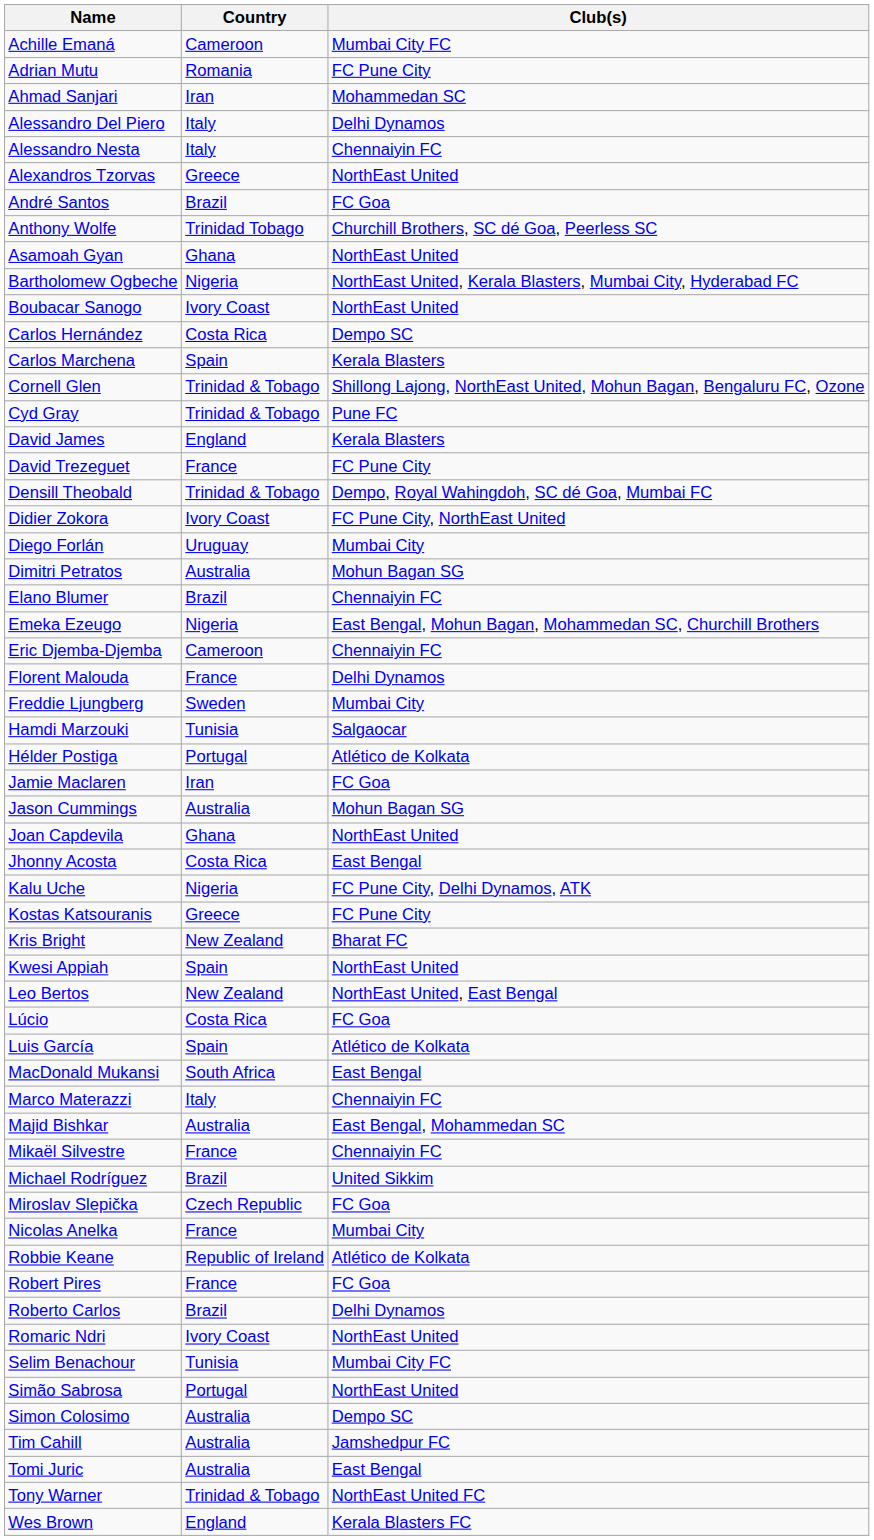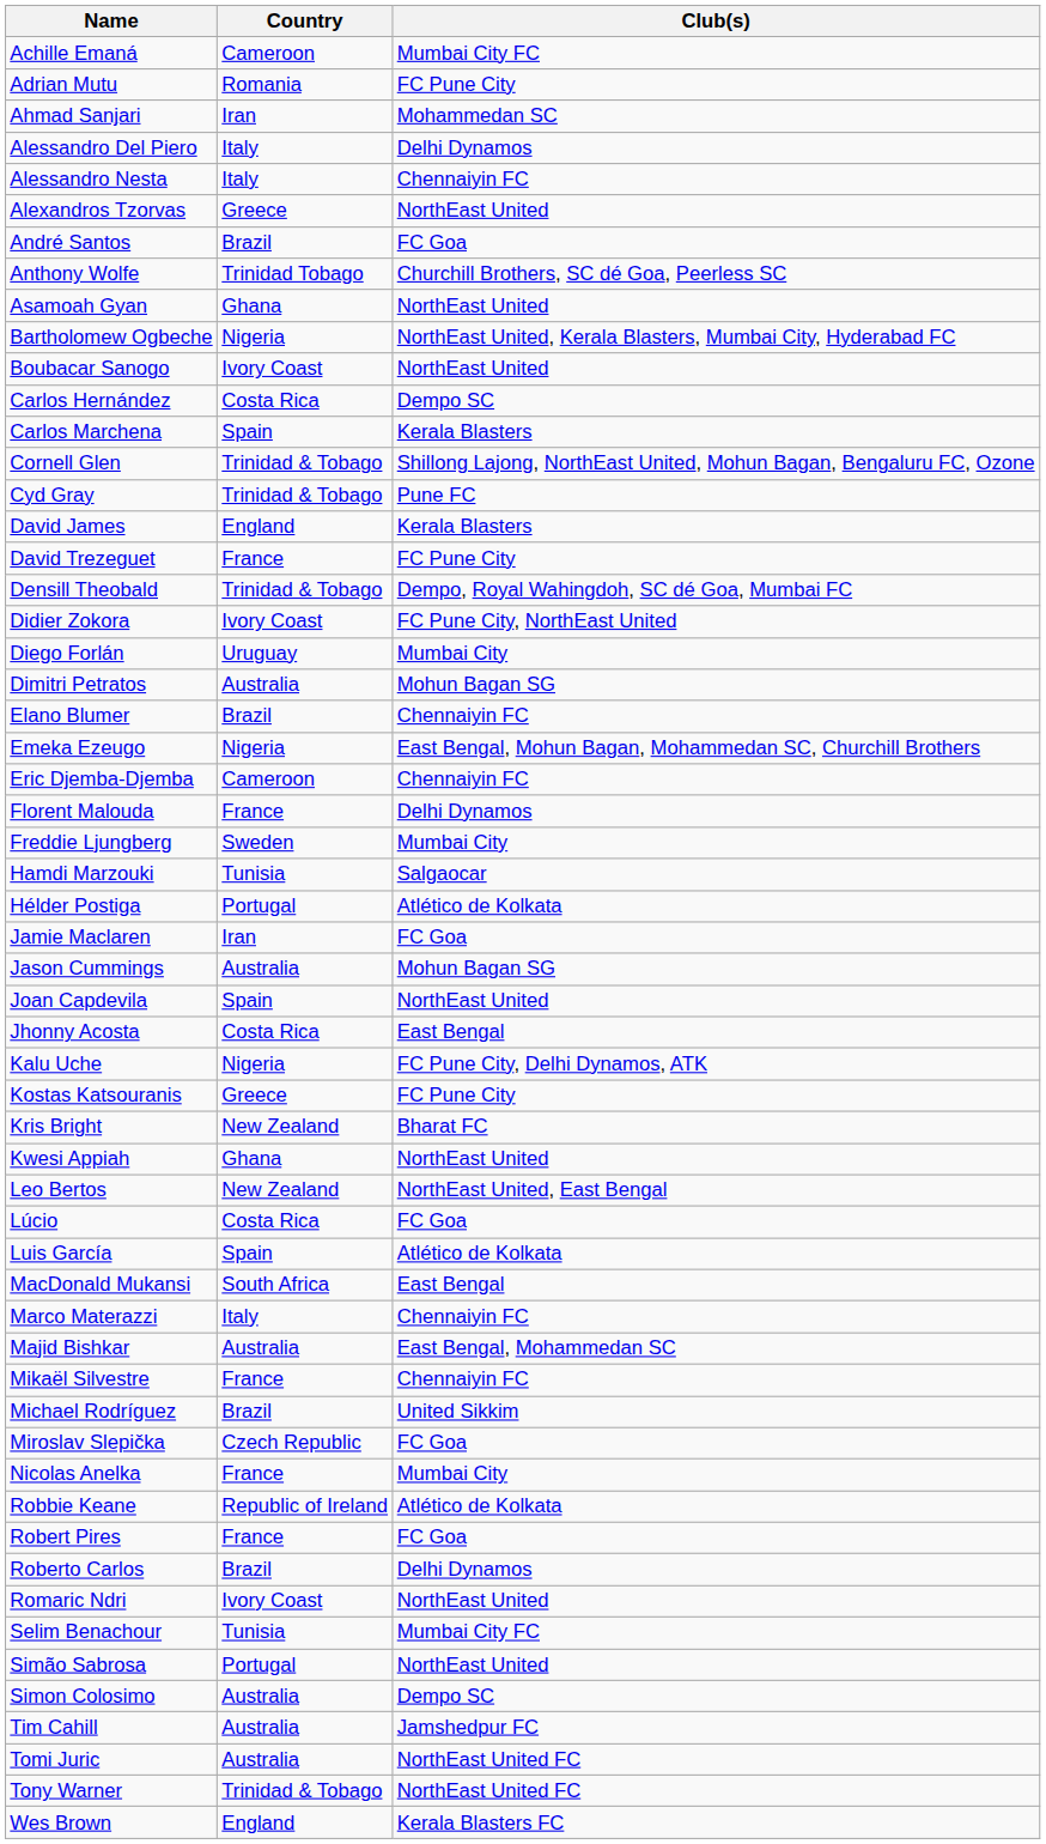 <table class="wikitable">
 <tr>
 <th>Name</th>
 <th>Country</th>
 <th>Club(s)</th>
 </tr>
 <tr>
 <td><a href='#'>Achille Emaná</a></td>
 <td> <a href='#'>Cameroon</a></td>
 <td><a href='#'>Mumbai City FC</a></td>
 </tr>
 <tr>
 <td><a href='#'>Adrian Mutu</a></td>
 <td> <a href='#'>Romania</a></td>
 <td><a href='#'>FC Pune City</a></td>
 </tr>
 <tr>
 <td><a href='#'>Ahmad Sanjari</a></td>
 <td> <a href='#'>Iran</a></td>
 <td><a href='#'>Mohammedan SC</a></td>
 </tr>
 <tr>
 <td><a href='#'>Alessandro Del Piero</a></td>
 <td> <a href='#'>Italy</a></td>
 <td><a href='#'>Delhi Dynamos</a></td>
 </tr>
 <tr>
 <td><a href='#'>Alessandro Nesta</a></td>
 <td> <a href='#'>Italy</a></td>
 <td><a href='#'>Chennaiyin FC</a></td>
 </tr>
 <tr>
 <td><a href='#'>Alexandros Tzorvas</a></td>
 <td> <a href='#'>Greece</a></td>
 <td><a href='#'>NorthEast United</a></td>
 </tr>
 <tr>
 <td><a href='#'>André Santos</a></td>
 <td> <a href='#'>Brazil</a></td>
 <td><a href='#'>FC Goa</a></td>
 </tr>
 <tr>
 <td><a href='#'>Anthony Wolfe</a></td>
 <td> <a href='#'>Trinidad Tobago</a></td>
 <td><a href='#'>Churchill Brothers</a>, <a href='#'>SC dé Goa</a>, <a href='#'>Peerless SC</a></td>
 </tr>
 <tr>
 <td><a href='#'>Asamoah Gyan</a></td>
 <td> <a href='#'>Ghana</a></td>
 <td><a href='#'>NorthEast United</a></td>
 </tr>
 <tr>
 <td><a href='#'>Bartholomew Ogbeche</a></td>
 <td> <a href='#'>Nigeria</a></td>
 <td><a href='#'>NorthEast United</a>, <a href='#'>Kerala Blasters</a>, <a href='#'>Mumbai City</a>, <a href='#'>Hyderabad FC</a></td>
 </tr>
 <tr>
 <td><a href='#'>Boubacar Sanogo</a></td>
 <td> <a href='#'>Ivory Coast</a></td>
 <td><a href='#'>NorthEast United</a></td>
 </tr>
 <tr>
 <td><a href='#'>Carlos Hernández</a></td>
 <td> <a href='#'>Costa Rica</a></td>
 <td><a href='#'>Dempo SC</a></td>
 </tr>
 <tr>
 <td><a href='#'>Carlos Marchena</a></td>
 <td> <a href='#'>Spain</a></td>
 <td><a href='#'>Kerala Blasters</a></td>
 </tr>
 <tr>
 <td><a href='#'>Cornell Glen</a></td>
 <td> <a href='#'>Trinidad & Tobago</a></td>
 <td><a href='#'>Shillong Lajong</a>, <a href='#'>NorthEast United</a>, <a href='#'>Mohun Bagan</a>, <a href='#'>Bengaluru FC</a>, <a href='#'>Ozone</a></td>
 </tr>
 <tr>
 <td><a href='#'>Cyd Gray</a></td>
 <td> <a href='#'>Trinidad & Tobago</a></td>
 <td><a href='#'>Pune FC</a></td>
 </tr>
 <tr>
 <td><a href='#'>David James</a></td>
 <td> <a href='#'>England</a></td>
 <td><a href='#'>Kerala Blasters</a></td>
 </tr>
 <tr>
 <td><a href='#'>David Trezeguet</a></td>
 <td> <a href='#'>France</a></td>
 <td><a href='#'>FC Pune City</a></td>
 </tr>
 <tr>
 <td><a href='#'>Densill Theobald</a></td>
 <td> <a href='#'>Trinidad & Tobago</a></td>
 <td><a href='#'>Dempo</a>, <a href='#'>Royal Wahingdoh</a>, <a href='#'>SC dé Goa</a>, <a href='#'>Mumbai FC</a></td>
 </tr>
 <tr>
 <td><a href='#'>Didier Zokora</a></td>
 <td> <a href='#'>Ivory Coast</a></td>
 <td><a href='#'>FC Pune City</a>, <a href='#'>NorthEast United</a></td>
 </tr>
 <tr>
 <td><a href='#'>Diego Forlán</a></td>
 <td> <a href='#'>Uruguay</a></td>
 <td><a href='#'>Mumbai City</a></td>
 </tr>
 <tr>
 <td><a href='#'>Dimitri Petratos</a></td>
 <td> <a href='#'>Australia</a></td>
 <td><a href='#'>Mohun Bagan SG</a></td>
 </tr>
 <tr>
 <td><a href='#'>Elano Blumer</a></td>
 <td> <a href='#'>Brazil</a></td>
 <td><a href='#'>Chennaiyin FC</a></td>
 </tr>
 <tr>
 <td><a href='#'>Emeka Ezeugo</a></td>
 <td> <a href='#'>Nigeria</a></td>
 <td><a href='#'>East Bengal</a>, <a href='#'>Mohun Bagan</a>, <a href='#'>Mohammedan SC</a>, <a href='#'>Churchill Brothers</a></td>
 </tr>
 <tr>
 <td><a href='#'>Eric Djemba-Djemba</a></td>
 <td> <a href='#'>Cameroon</a></td>
 <td><a href='#'>Chennaiyin FC</a></td>
 </tr>
 <tr>
 <td><a href='#'>Florent Malouda</a></td>
 <td> <a href='#'>France</a></td>
 <td><a href='#'>Delhi Dynamos</a></td>
 </tr>
 <tr>
 <td><a href='#'>Freddie Ljungberg</a></td>
 <td> <a href='#'>Sweden</a></td>
 <td><a href='#'>Mumbai City</a></td>
 </tr>
 <tr>
 <td><a href='#'>Hamdi Marzouki</a></td>
 <td> <a href='#'>Tunisia</a></td>
 <td><a href='#'>Salgaocar</a></td>
 </tr>
 <tr>
 <td><a href='#'>Hélder Postiga</a></td>
 <td> <a href='#'>Portugal</a></td>
 <td><a href='#'>Atlético de Kolkata</a></td>
 </tr>
 <tr>
 <td><a href='#'>Jamie Maclaren</a></td>
 <td> <a href='#'>Iran</a></td>
 <td><a href='#'>FC Goa</a></td>
 </tr>
 <tr>
 <td><a href='#'>Jason Cummings</a></td>
 <td> <a href='#'>Australia</a></td>
 <td><a href='#'>Mohun Bagan SG</a></td>
 </tr>
 <tr>
 <td><a href='#'>Joan Capdevila</a></td>
-<td> <a href='#'>Ghana</a></td>
+<td> <a href='#'>Spain</a></td>
 <td><a href='#'>NorthEast United</a></td>
 </tr>
 <tr>
 <td><a href='#'>Jhonny Acosta</a></td>
 <td> <a href='#'>Costa Rica</a></td>
 <td><a href='#'>East Bengal</a></td>
 </tr>
 <tr>
 <td><a href='#'>Kalu Uche</a></td>
 <td> <a href='#'>Nigeria</a></td>
 <td><a href='#'>FC Pune City</a>, <a href='#'>Delhi Dynamos</a>, <a href='#'>ATK</a></td>
 </tr>
 <tr>
 <td><a href='#'>Kostas Katsouranis</a></td>
 <td> <a href='#'>Greece</a></td>
 <td><a href='#'>FC Pune City</a></td>
 </tr>
 <tr>
 <td><a href='#'>Kris Bright</a></td>
 <td> <a href='#'>New Zealand</a></td>
 <td><a href='#'>Bharat FC</a></td>
 </tr>
 <tr>
 <td><a href='#'>Kwesi Appiah</a></td>
-<td> <a href='#'>Spain</a></td>
+<td> <a href='#'>Ghana</a></td>
 <td><a href='#'>NorthEast United</a></td>
 </tr>
 <tr>
 <td><a href='#'>Leo Bertos</a></td>
 <td> <a href='#'>New Zealand</a></td>
 <td><a href='#'>NorthEast United</a>, <a href='#'>East Bengal</a></td>
 </tr>
 <tr>
 <td><a href='#'>Lúcio</a></td>
 <td> <a href='#'>Costa Rica</a></td>
 <td><a href='#'>FC Goa</a></td>
 </tr>
 <tr>
 <td><a href='#'>Luis García</a></td>
 <td> <a href='#'>Spain</a></td>
 <td><a href='#'>Atlético de Kolkata</a></td>
 </tr>
 <tr>
 <td><a href='#'>MacDonald Mukansi</a></td>
 <td> <a href='#'>South Africa</a></td>
 <td><a href='#'>East Bengal</a></td>
 </tr>
 <tr>
 <td><a href='#'>Marco Materazzi</a></td>
 <td> <a href='#'>Italy</a></td>
 <td><a href='#'>Chennaiyin FC</a></td>
 </tr>
 <tr>
 <td><a href='#'>Majid Bishkar</a></td>
 <td> <a href='#'>Australia</a></td>
 <td><a href='#'>East Bengal</a>, <a href='#'>Mohammedan SC</a></td>
 </tr>
 <tr>
 <td><a href='#'>Mikaël Silvestre</a></td>
 <td> <a href='#'>France</a></td>
 <td><a href='#'>Chennaiyin FC</a></td>
 </tr>
 <tr>
 <td><a href='#'>Michael Rodríguez</a></td>
 <td> <a href='#'>Brazil</a></td>
 <td><a href='#'>United Sikkim</a></td>
 </tr>
 <tr>
 <td><a href='#'>Miroslav Slepička</a></td>
 <td> <a href='#'>Czech Republic</a></td>
 <td><a href='#'>FC Goa</a></td>
 </tr>
 <tr>
 <td><a href='#'>Nicolas Anelka</a></td>
 <td> <a href='#'>France</a></td>
 <td><a href='#'>Mumbai City</a></td>
 </tr>
 <tr>
 <td><a href='#'>Robbie Keane</a></td>
 <td> <a href='#'>Republic of Ireland</a></td>
 <td><a href='#'>Atlético de Kolkata</a></td>
 </tr>
 <tr>
 <td><a href='#'>Robert Pires</a></td>
 <td> <a href='#'>France</a></td>
 <td><a href='#'>FC Goa</a></td>
 </tr>
 <tr>
 <td><a href='#'>Roberto Carlos</a></td>
 <td> <a href='#'>Brazil</a></td>
 <td><a href='#'>Delhi Dynamos</a></td>
 </tr>
 <tr>
 <td><a href='#'>Romaric Ndri</a></td>
 <td> <a href='#'>Ivory Coast</a></td>
 <td><a href='#'>NorthEast United</a></td>
 </tr>
 <tr>
 <td><a href='#'>Selim Benachour</a></td>
 <td> <a href='#'>Tunisia</a></td>
 <td><a href='#'>Mumbai City FC</a></td>
 </tr>
 <tr>
 <td><a href='#'>Simão Sabrosa</a></td>
 <td> <a href='#'>Portugal</a></td>
 <td><a href='#'>NorthEast United</a></td>
 </tr>
 <tr>
 <td><a href='#'>Simon Colosimo</a></td>
 <td> <a href='#'>Australia</a></td>
 <td><a href='#'>Dempo SC</a></td>
 </tr>
 <tr>
 <td><a href='#'>Tim Cahill</a></td>
 <td> <a href='#'>Australia</a></td>
 <td><a href='#'>Jamshedpur FC</a></td>
 </tr>
 <tr>
 <td><a href='#'>Tomi Juric</a></td>
 <td> <a href='#'>Australia</a></td>
-<td><a href='#'>East Bengal</a></td>
+<td><a href='#'>NorthEast United FC</a></td>
 </tr>
 <tr>
 <td><a href='#'>Tony Warner</a></td>
 <td> <a href='#'>Trinidad & Tobago</a></td>
 <td><a href='#'>NorthEast United FC</a></td>
 </tr>
 <tr>
 <td><a href='#'>Wes Brown</a></td>
 <td> <a href='#'>England</a></td>
 <td><a href='#'>Kerala Blasters FC</a></td>
 </tr>
 </table>
